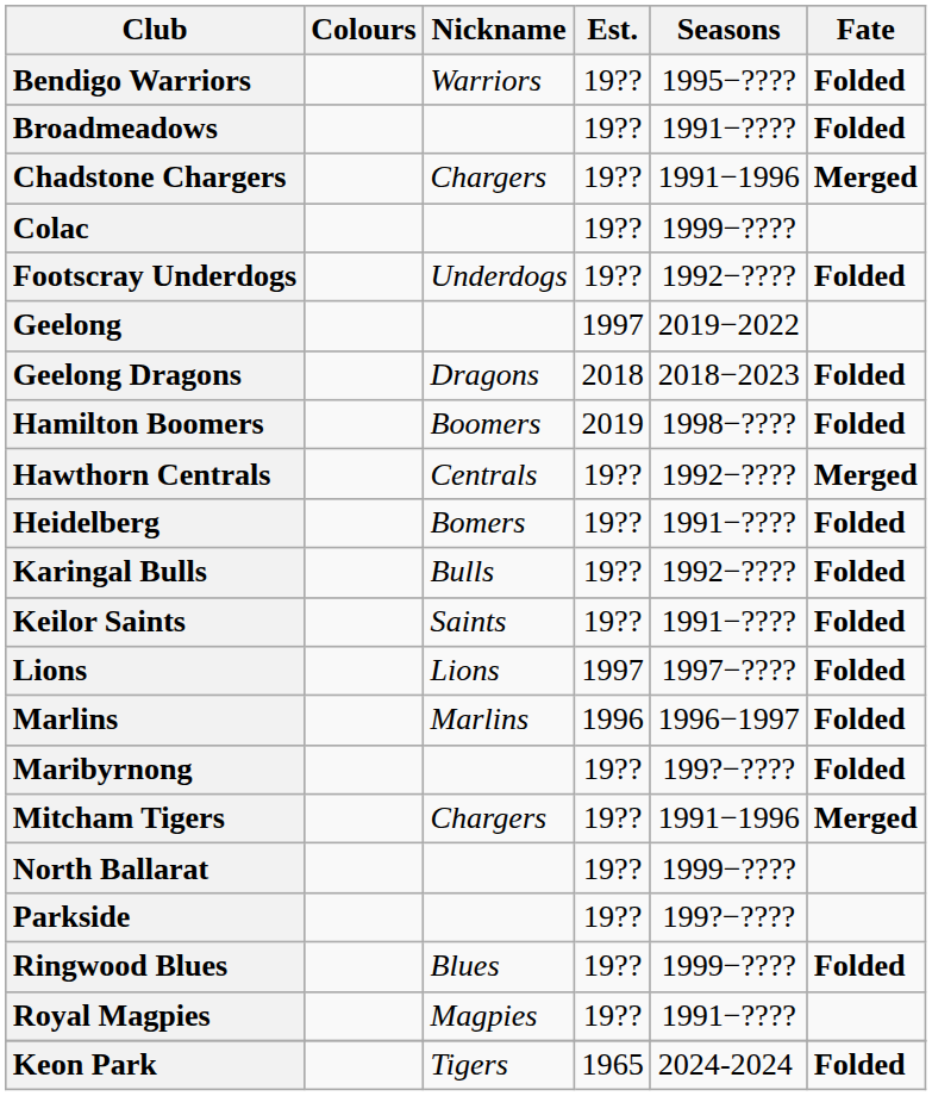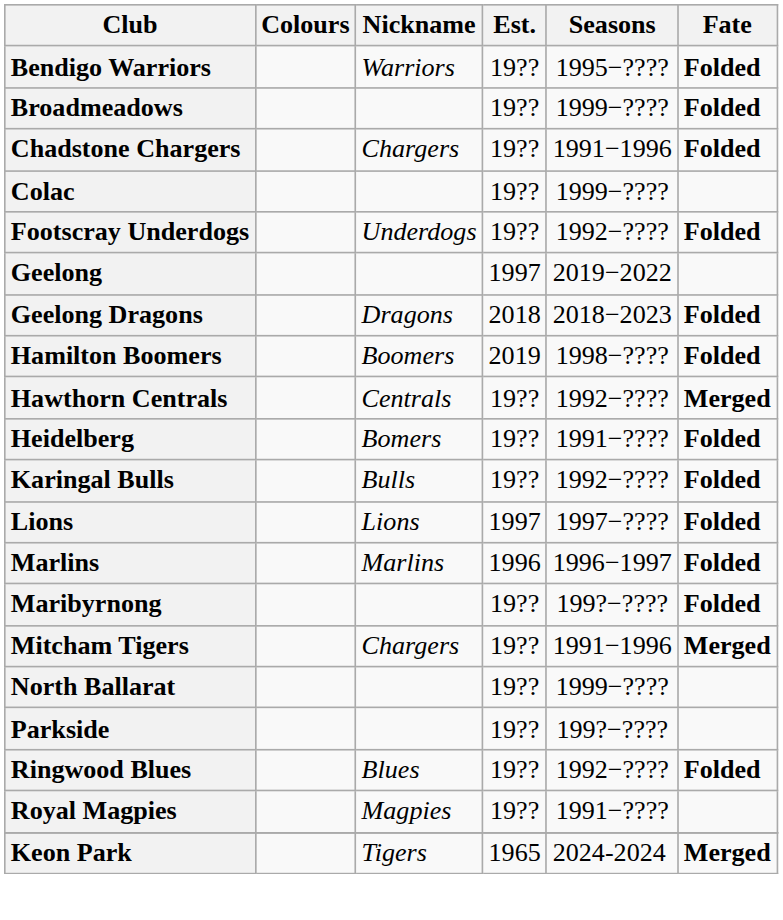 <table class="wikitable sortable" style="text-align:center">
 <tr>
 <th>Club</th>
 <th class=unsortable>Colours</th>
 <th>Nickname</th>
 <th>Est.</th>
 <th>Seasons</th>
 <th>Fate</th>
 </tr>
 <tr>
 <th style="text-align:left;">Bendigo Warriors</th>
 <td></td>
 <td align='left'><em>Warriors</em></td>
 <td>19??</td>
 <td>1995−????</td>
 <td style="text-align:left;"><strong>Folded</strong></td>
 </tr>
 <tr>
 <th style="text-align:left;">Broadmeadows</th>
 <td></td>
 <td align='left'></td>
 <td>19??</td>
-<td>1991−????</td>
+<td>1999−????</td>
 <td style="text-align:left;"><strong>Folded</strong></td>
 </tr>
 <tr>
 <th style="text-align:left;">Chadstone Chargers</th>
 <td></td>
 <td align='left'><em>Chargers</em></td>
 <td>19??</td>
 <td>1991−1996</td>
-<td style="text-align:left;"><strong>Merged</strong> <br> </td>
+<td style="text-align:left;"><strong>Folded</strong></td>
 </tr>
 <tr>
 <th style="text-align:left;">Colac</th>
 <td></td>
 <td align='left'></td>
 <td>19??</td>
 <td>1999−????</td>
 <td style="text-align:left;"></td>
 </tr>
 <tr>
 <th style="text-align:left;">Footscray Underdogs <br> </th>
 <td></td>
 <td align='left'><em>Underdogs</em></td>
 <td>19??</td>
 <td>1992−????</td>
 <td style="text-align:left;"><strong>Folded</strong></td>
 </tr>
 <tr>
 <th style="text-align:left;">Geelong</th>
 <td></td>
 <td align='left'></td>
 <td>1997</td>
 <td>2019−2022</td>
 <td style="text-align:left;"></td>
 </tr>
 <tr>
 <th style="text-align:left;">Geelong Dragons</th>
 <td></td>
 <td align='left'><em>Dragons</em></td>
 <td>2018</td>
 <td>2018−2023</td>
 <td style="text-align:left;"><strong>Folded</strong> <br> </td>
 </tr>
 <tr>
 <th style="text-align:left;">Hamilton Boomers</th>
 <td></td>
 <td align='left'><em>Boomers</em></td>
 <td>2019</td>
 <td>1998−????</td>
 <td style="text-align:left;"><strong>Folded</strong> <br> </td>
 </tr>
 <tr>
 <th style="text-align:left;">Hawthorn Centrals</th>
 <td></td>
 <td align='left'><em>Centrals</em></td>
 <td>19??</td>
 <td>1992−????</td>
 <td style="text-align:left;"><strong>Merged</strong> <br> </td>
 </tr>
 <tr>
 <th style="text-align:left;">Heidelberg</th>
 <td></td>
 <td align='left'><em>Bomers</em></td>
 <td>19??</td>
 <td>1991−????</td>
 <td style="text-align:left;"><strong>Folded</strong></td>
 </tr>
 <tr>
 <th style="text-align:left;">Karingal Bulls</th>
 <td></td>
 <td align='left'><em>Bulls</em></td>
 <td>19??</td>
 <td>1992−????</td>
 <td style="text-align:left;"><strong>Folded</strong></td>
 </tr>
 <tr>
-<th style="text-align:left;">Keilor Saints</th>
-<td></td>
-<td align='left'><em>Saints</em></td>
-<td>19??</td>
-<td>1991−????</td>
-<td style="text-align:left;"><strong>Folded</strong></td>
-</tr>
-<tr>
 <th style="text-align:left;">Lions</th>
 <td></td>
 <td align='left'><em>Lions</em></td>
 <td>1997</td>
 <td>1997−????</td>
 <td style="text-align:left;"><strong>Folded</strong></td>
 </tr>
 <tr>
 <th style="text-align:left;">Marlins</th>
 <td></td>
 <td align='left'><em>Marlins</em></td>
 <td>1996</td>
 <td>1996−1997</td>
 <td style="text-align:left;"><strong>Folded</strong> <br> </td>
 </tr>
 <tr>
 <th style="text-align:left;">Maribyrnong</th>
 <td></td>
 <td align='left'></td>
 <td>19??</td>
 <td>199?−????</td>
 <td style="text-align:left;"><strong>Folded</strong></td>
 </tr>
 <tr>
 <th style="text-align:left;">Mitcham Tigers</th>
 <td></td>
 <td align='left'><em>Chargers</em></td>
 <td>19??</td>
 <td>1991−1996</td>
 <td style="text-align:left;"><strong>Merged</strong> <br> </td>
 </tr>
 <tr>
 <th style="text-align:left;">North Ballarat</th>
 <td></td>
 <td align='left'></td>
 <td>19??</td>
 <td>1999−????</td>
 <td style="text-align:left;"></td>
 </tr>
 <tr>
 <th style="text-align:left;">Parkside</th>
 <td></td>
 <td align='left'></td>
 <td>19??</td>
 <td>199?−????</td>
 <td style="text-align:left;"></td>
 </tr>
 <tr>
 <th style="text-align:left;">Ringwood Blues</th>
 <td></td>
 <td align='left'><em>Blues</em></td>
 <td>19??</td>
-<td>1999−????</td>
+<td>1992−????</td>
 <td style="text-align:left;"><strong>Folded</strong></td>
 </tr>
 <tr>
 <th style="text-align:left;">Royal Magpies</th>
 <td></td>
 <td align='left'><em>Magpies</em></td>
 <td>19??</td>
 <td>1991−????</td>
 <td style="text-align:left;"></td>
 </tr>
 <tr>
 </tr>
 <tr>
 <th style="text-align:left;">Keon Park</th>
 <td></td>
 <td align='left'><em>Tigers</em></td>
 <td>1965</td>
 <td 2024-2024 style="text-align:left;">2024-2024</td>
-<td style="text-align:left;"><strong>Folded</strong></td>
+<td style="text-align:left;"><strong>Merged</strong> <br> </td>
 </tr>
 </table>
